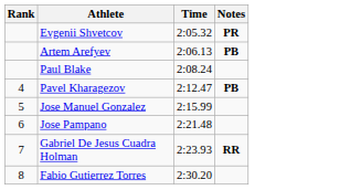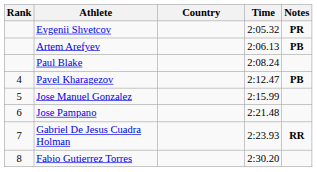 <table class="wikitable sortable" style="text-align:center">
 <tr>
 <th>Rank</th>
 <th style="width:180px">Athlete</th>
+<th style="width:125px">Country</th>
 <th>Time</th>
 <th>Notes</th>
 </tr>
 <tr>
 <td></td>
 <td style="text-align:left;"><a href='#'>Evgenii Shvetcov</a></td>
+<td style="text-align:left;"></td>
 <td>2:05.32</td>
 <td><strong>PR</strong></td>
 </tr>
 <tr>
 <td></td>
 <td style="text-align:left;"><a href='#'>Artem Arefyev</a></td>
+<td style="text-align:left;"></td>
 <td>2:06.13</td>
 <td><strong>PB</strong></td>
 </tr>
 <tr>
 <td></td>
 <td style="text-align:left;"><a href='#'>Paul Blake</a></td>
+<td style="text-align:left;"></td>
 <td>2:08.24</td>
 <td></td>
 </tr>
 <tr>
 <td>4</td>
 <td style="text-align:left;"><a href='#'>Pavel Kharagezov</a></td>
+<td style="text-align:left;"></td>
 <td>2:12.47</td>
 <td><strong>PB</strong></td>
 </tr>
 <tr>
 <td>5</td>
 <td style="text-align:left;"><a href='#'>Jose Manuel Gonzalez</a></td>
+<td style="text-align:left;"></td>
 <td>2:15.99</td>
 <td></td>
 </tr>
 <tr>
 <td>6</td>
 <td style="text-align:left;"><a href='#'>Jose Pampano</a></td>
+<td style="text-align:left;"></td>
 <td>2:21.48</td>
 <td></td>
 </tr>
 <tr>
 <td>7</td>
 <td style="text-align:left;"><a href='#'>Gabriel De Jesus Cuadra Holman</a></td>
+<td style="text-align:left;"></td>
 <td>2:23.93</td>
 <td><strong>RR</strong></td>
 </tr>
 <tr>
 <td>8</td>
 <td style="text-align:left;"><a href='#'>Fabio Gutierrez Torres</a></td>
+<td style="text-align:left;"></td>
 <td>2:30.20</td>
 <td></td>
 </tr>
 </table>
